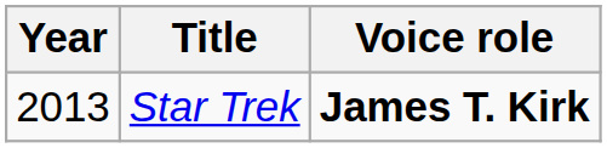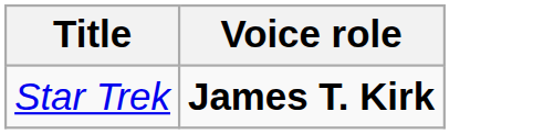 <table class="wikitable">
 <tr>
-<th>Year</th>
 <th>Title</th>
 <th>Voice role</th>
 </tr>
 <tr>
-<td>2013</td>
 <td><em><a href='#'>Star Trek</a></em></td>
 <td><strong>James T. Kirk</strong></td>
 </tr>
 </table>
